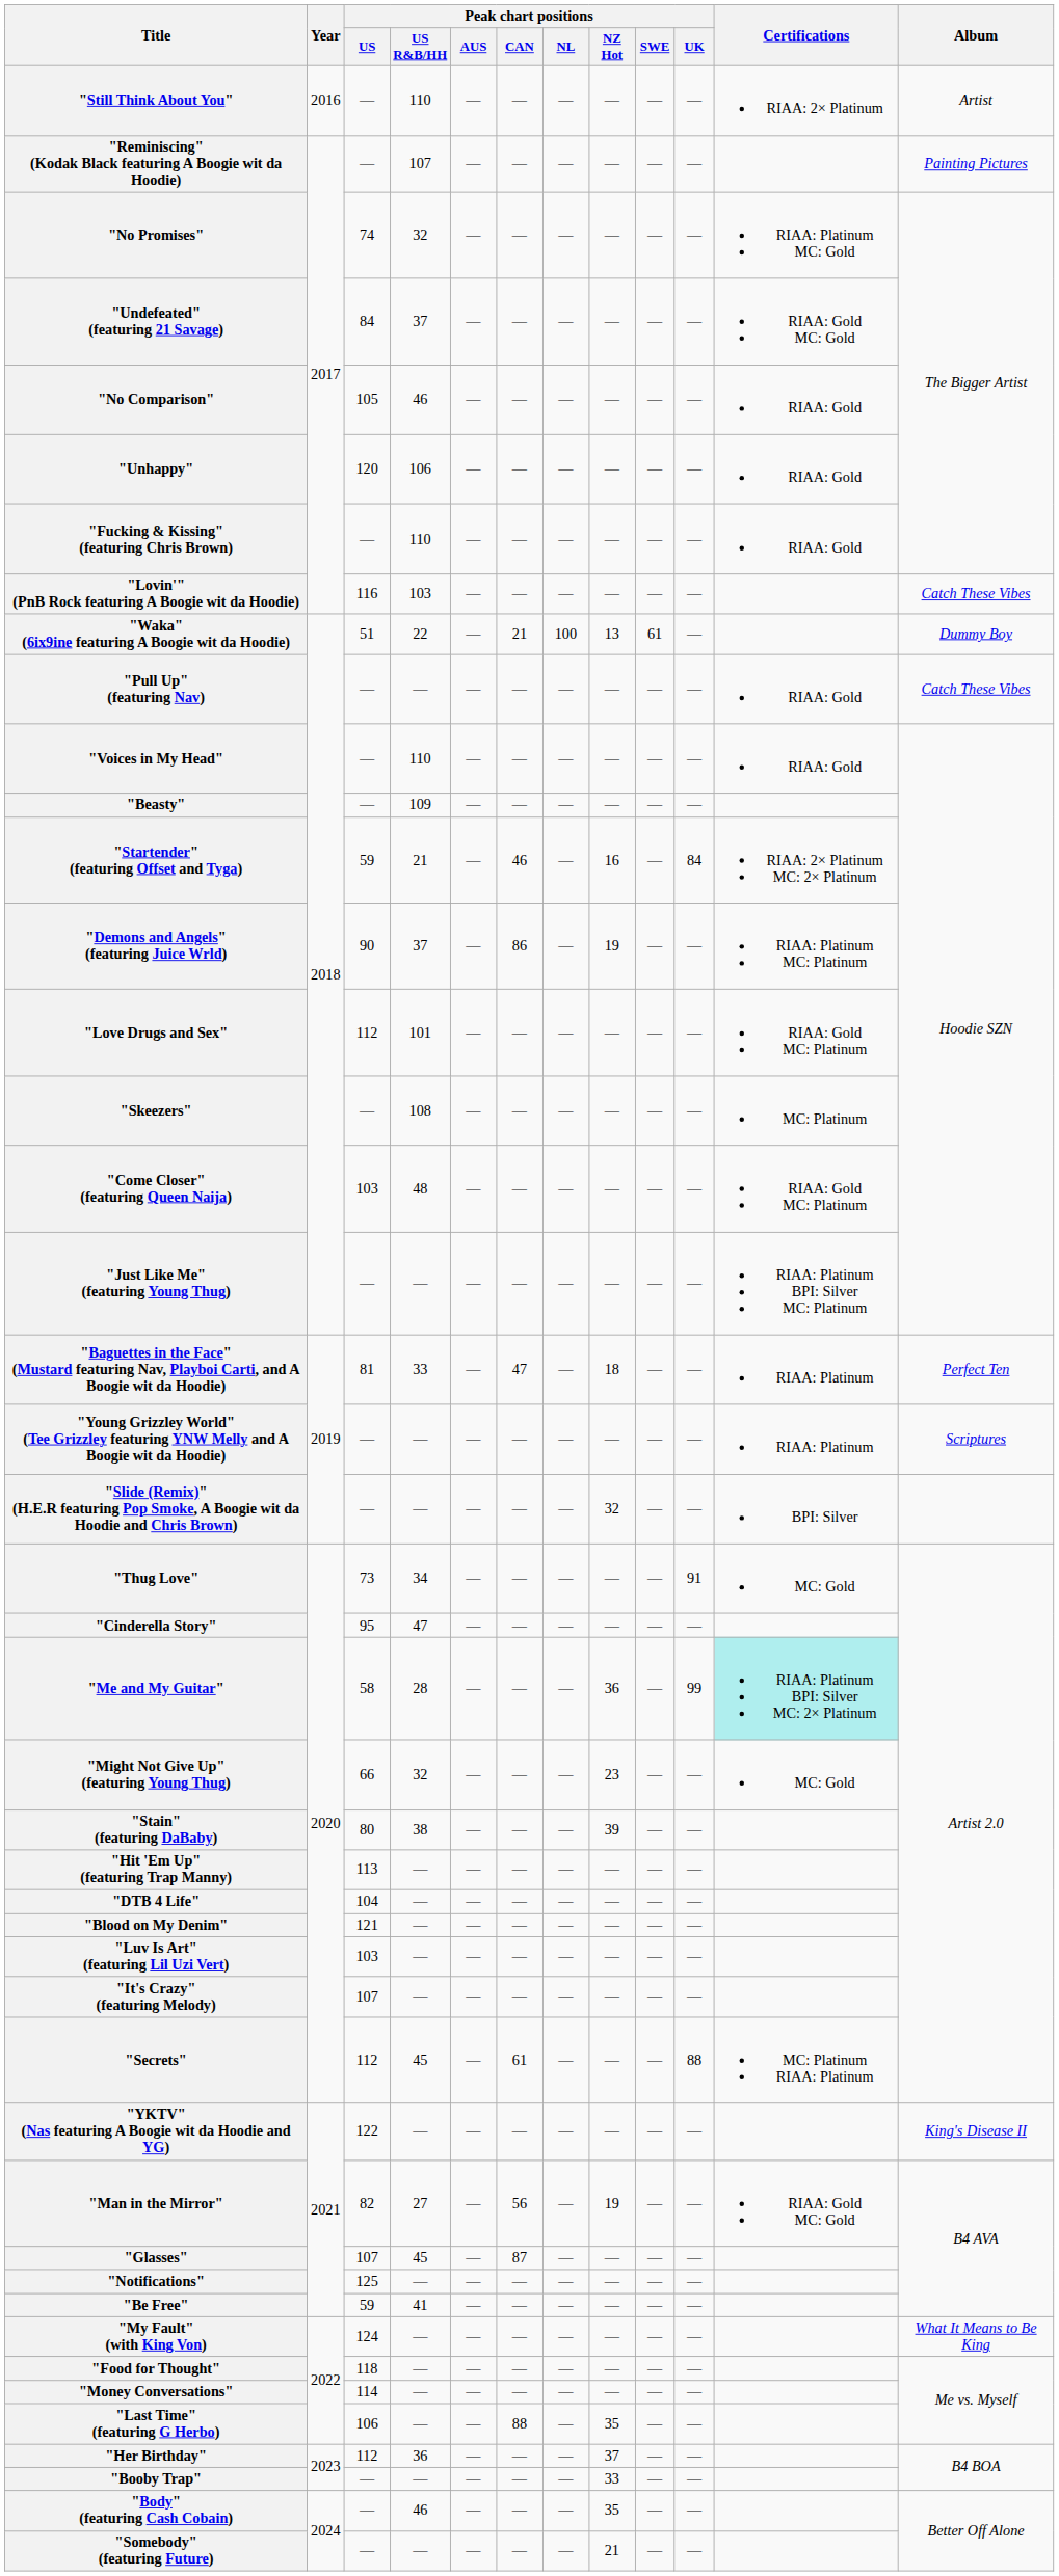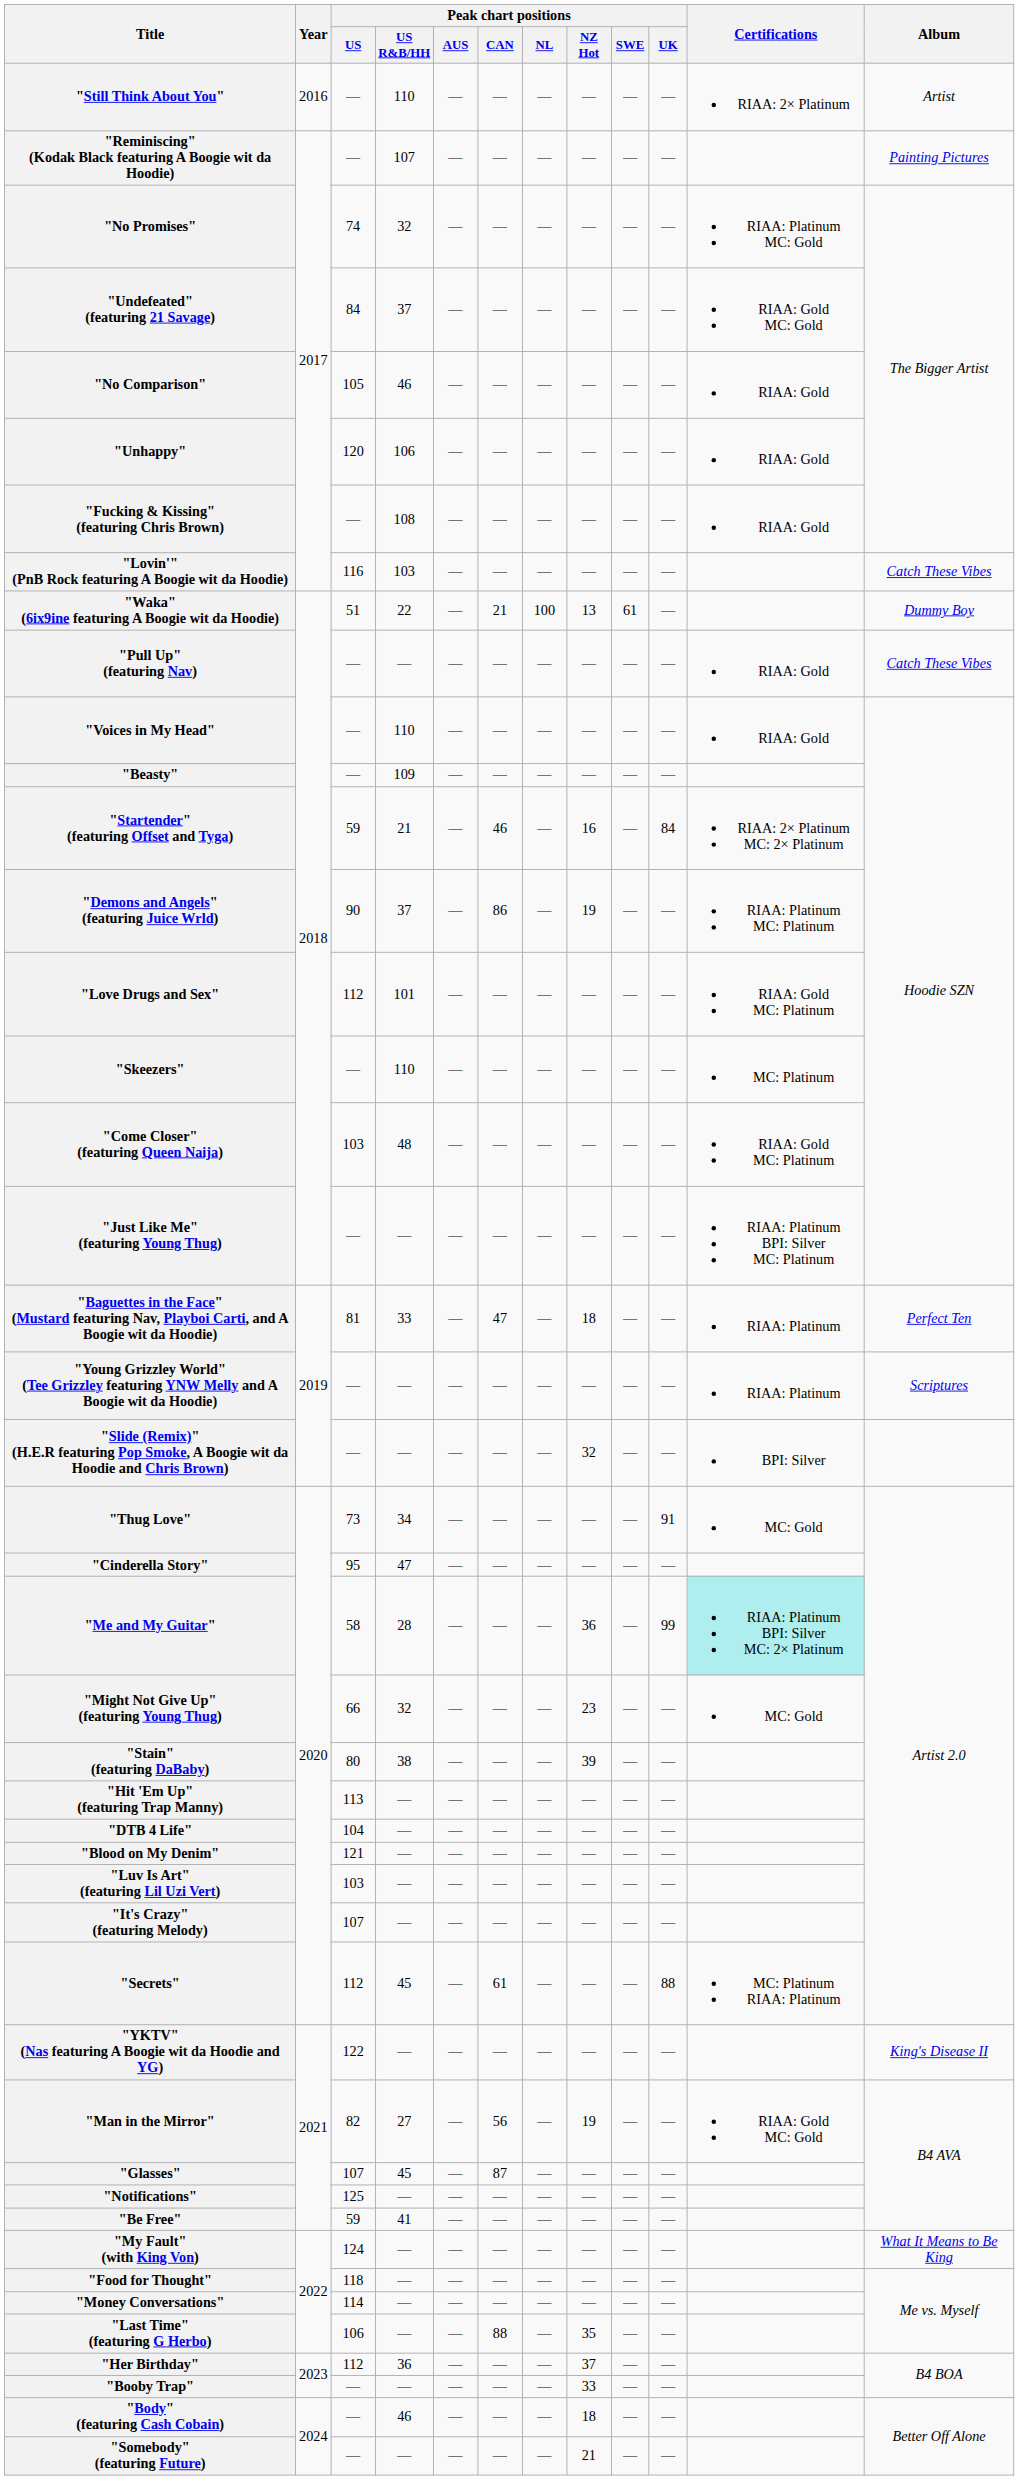 <table class="wikitable plainrowheaders" style="text-align:center;">
 <tr>
 <th scope="col" rowspan="2" style="width:20em;">Title</th>
 <th scope="col" rowspan="2" style="width:1em;">Year</th>
 <th scope="col" colspan="8">Peak chart positions</th>
 <th scope="col" rowspan="2" style="width:12em;"><a href='#'>Certifications</a></th>
 <th scope="col" rowspan="2" style="width:10em;">Album</th>
 </tr>
 <tr>
 <th scope="col" style="width:3em;font-size:90%;"><a href='#'>US</a><br></th>
 <th scope="col" style="width:3em;font-size:90%;"><a href='#'>US<br>R&B/HH</a><br></th>
 <th scope="col" style="width:3em;font-size:90%;"><a href='#'>AUS</a><br></th>
 <th scope="col" style="width:3em;font-size:90%;"><a href='#'>CAN</a><br></th>
 <th scope="col" style="width:3em;font-size:90%;"><a href='#'>NL</a><br></th>
 <th scope="col" style="width:3em;font-size:90%";><a href='#'>NZ<br>Hot</a><br></th>
 <th scope="col" style="width:2.5em;font-size:90%;"><a href='#'>SWE</a><br></th>
 <th scope="col" style="width:2.5em;font-size:90%;"><a href='#'>UK</a><br></th>
 </tr>
 <tr>
 <th scope="row">"<a href='#'>Still Think About You</a>"</th>
 <td>2016</td>
 <td>—</td>
 <td>110</td>
 <td>—</td>
 <td>—</td>
 <td>—</td>
 <td>—</td>
 <td>—</td>
 <td>—</td>
 <td><br><ul><li>RIAA: 2× Platinum</li></ul></td>
 <td><em>Artist</em></td>
 </tr>
 <tr>
 <th scope="row">"Reminiscing"<br><span>(Kodak Black featuring A Boogie wit da Hoodie)</span></th>
 <td rowspan="7">2017</td>
 <td>—</td>
 <td>107</td>
 <td>—</td>
 <td>—</td>
 <td>—</td>
 <td>—</td>
 <td>—</td>
 <td>—</td>
 <td></td>
 <td><em><a href='#'>Painting Pictures</a></em></td>
 </tr>
 <tr>
 <th scope="row">"No Promises"</th>
 <td>74</td>
 <td>32</td>
 <td>—</td>
 <td>—</td>
 <td>—</td>
 <td>—</td>
 <td>—</td>
 <td>—</td>
 <td><br><ul><li>RIAA: Platinum</li><li>MC: Gold</li></ul></td>
 <td rowspan="5"><em>The Bigger Artist</em></td>
 </tr>
 <tr>
 <th scope="row">"Undefeated"<br><span>(featuring <a href='#'>21 Savage</a>)</span></th>
 <td>84</td>
 <td>37</td>
 <td>—</td>
 <td>—</td>
 <td>—</td>
 <td>—</td>
 <td>—</td>
 <td>—</td>
 <td><br><ul><li>RIAA: Gold</li><li>MC: Gold</li></ul></td>
 </tr>
 <tr>
 <th scope="row">"No Comparison"</th>
 <td>105</td>
 <td>46</td>
 <td>—</td>
 <td>—</td>
 <td>—</td>
 <td>—</td>
 <td>—</td>
 <td>—</td>
 <td><br><ul><li>RIAA: Gold</li></ul></td>
 </tr>
 <tr>
 <th scope="row">"Unhappy"</th>
 <td>120</td>
 <td>106</td>
 <td>—</td>
 <td>—</td>
 <td>—</td>
 <td>—</td>
 <td>—</td>
 <td>—</td>
 <td><br><ul><li>RIAA: Gold</li></ul></td>
 </tr>
 <tr>
 <th scope="row">"Fucking & Kissing"<br><span>(featuring Chris Brown)</span></th>
 <td>—</td>
-<td>110</td>
+<td>108</td>
 <td>—</td>
 <td>—</td>
 <td>—</td>
 <td>—</td>
 <td>—</td>
 <td>—</td>
 <td><br><ul><li>RIAA: Gold</li></ul></td>
 </tr>
 <tr>
 <th scope="row">"Lovin'"<br><span>(PnB Rock featuring A Boogie wit da Hoodie)</span></th>
 <td>116</td>
 <td>103</td>
 <td>—</td>
 <td>—</td>
 <td>—</td>
 <td>—</td>
 <td>—</td>
 <td>—</td>
 <td></td>
 <td><em><a href='#'>Catch These Vibes</a></em></td>
 </tr>
 <tr>
 <th scope="row">"Waka"<br><span>(<a href='#'>6ix9ine</a> featuring A Boogie wit da Hoodie)</span></th>
 <td rowspan="10">2018</td>
 <td>51</td>
 <td>22</td>
 <td>—</td>
 <td>21</td>
 <td>100</td>
 <td>13</td>
 <td>61</td>
 <td>—</td>
 <td></td>
 <td><em><a href='#'>Dummy Boy</a></em></td>
 </tr>
 <tr>
 <th scope="row">"Pull Up"<br><span>(featuring <a href='#'>Nav</a>)</span></th>
 <td>—</td>
 <td>—</td>
 <td>—</td>
 <td>—</td>
 <td>—</td>
 <td>—</td>
 <td>—</td>
 <td>—</td>
 <td><br><ul><li>RIAA: Gold</li></ul></td>
 <td><em><a href='#'>Catch These Vibes</a></em></td>
 </tr>
 <tr>
 <th scope="row">"Voices in My Head"</th>
 <td>—</td>
 <td>110</td>
 <td>—</td>
 <td>—</td>
 <td>—</td>
 <td>—</td>
 <td>—</td>
 <td>—</td>
 <td><br><ul><li>RIAA: Gold</li></ul></td>
 <td rowspan="8"><em>Hoodie SZN</em></td>
 </tr>
 <tr>
 <th scope="row">"Beasty"</th>
 <td>—</td>
 <td>109</td>
 <td>—</td>
 <td>—</td>
 <td>—</td>
 <td>—</td>
 <td>—</td>
 <td>—</td>
 <td></td>
 </tr>
 <tr>
 <th scope="row">"<a href='#'>Startender</a>"<br><span>(featuring <a href='#'>Offset</a> and <a href='#'>Tyga</a>)</span></th>
 <td>59</td>
 <td>21</td>
 <td>—</td>
 <td>46</td>
 <td>—</td>
 <td>16</td>
 <td>—</td>
 <td>84</td>
 <td><br><ul><li>RIAA: 2× Platinum</li><li>MC: 2× Platinum</li></ul></td>
 </tr>
 <tr>
 <th scope="row">"<a href='#'>Demons and Angels</a>"<br><span>(featuring <a href='#'>Juice Wrld</a>)</span></th>
 <td>90</td>
 <td>37</td>
 <td>—</td>
 <td>86</td>
 <td>—</td>
 <td>19</td>
 <td>—</td>
 <td>—</td>
 <td><br><ul><li>RIAA: Platinum</li><li>MC: Platinum</li></ul></td>
 </tr>
 <tr>
 <th scope="row">"Love Drugs and Sex"</th>
 <td>112</td>
 <td>101</td>
 <td>—</td>
 <td>—</td>
 <td>—</td>
 <td>—</td>
 <td>—</td>
 <td>—</td>
 <td><br><ul><li>RIAA: Gold</li><li>MC: Platinum</li></ul></td>
 </tr>
 <tr>
 <th scope="row">"Skeezers"</th>
 <td>—</td>
-<td>108</td>
+<td>110</td>
 <td>—</td>
 <td>—</td>
 <td>—</td>
 <td>—</td>
 <td>—</td>
 <td>—</td>
 <td><br><ul><li>MC: Platinum</li></ul></td>
 </tr>
 <tr>
 <th scope="row">"Come Closer"<br><span>(featuring <a href='#'>Queen Naija</a>)</span></th>
 <td>103</td>
 <td>48</td>
 <td>—</td>
 <td>—</td>
 <td>—</td>
 <td>—</td>
 <td>—</td>
 <td>—</td>
 <td><br><ul><li>RIAA: Gold</li><li>MC: Platinum</li></ul></td>
 </tr>
 <tr>
 <th scope="row">"Just Like Me"<br><span>(featuring <a href='#'>Young Thug</a>)</span></th>
 <td>—</td>
 <td>—</td>
 <td>—</td>
 <td>—</td>
 <td>—</td>
 <td>—</td>
 <td>—</td>
 <td>—</td>
 <td><br><ul><li>RIAA: Platinum</li><li>BPI: Silver</li><li>MC: Platinum</li></ul></td>
 </tr>
 <tr>
 <th scope="row">"<a href='#'>Baguettes in the Face</a>"<br><span>(<a href='#'>Mustard</a> featuring Nav, <a href='#'>Playboi Carti</a>, and A Boogie wit da Hoodie)</span></th>
 <td rowspan="3">2019</td>
 <td>81</td>
 <td>33</td>
 <td>—</td>
 <td>47</td>
 <td>—</td>
 <td>18</td>
 <td>—</td>
 <td>—</td>
 <td><br><ul><li>RIAA: Platinum</li></ul></td>
 <td><em><a href='#'>Perfect Ten</a></em></td>
 </tr>
 <tr>
 <th scope="row">"Young Grizzley World"<br><span>(<a href='#'>Tee Grizzley</a> featuring <a href='#'>YNW Melly</a> and A Boogie wit da Hoodie)</span></th>
 <td>—</td>
 <td>—</td>
 <td>—</td>
 <td>—</td>
 <td>—</td>
 <td>—</td>
 <td>—</td>
 <td>—</td>
 <td><br><ul><li>RIAA: Platinum</li></ul></td>
 <td><em><a href='#'>Scriptures</a></em></td>
 </tr>
 <tr>
 <th scope="row">"<a href='#'>Slide (Remix)</a>"<br><span>(H.E.R featuring <a href='#'>Pop Smoke</a>, A Boogie wit da Hoodie and <a href='#'>Chris Brown</a>)</span></th>
 <td>—</td>
 <td>—</td>
 <td>—</td>
 <td>—</td>
 <td>—</td>
 <td>32</td>
 <td>—</td>
 <td>—</td>
 <td><br><ul><li>BPI: Silver</li></ul></td>
 <td></td>
 </tr>
 <tr>
 <th scope="row">"Thug Love"</th>
 <td rowspan="11">2020</td>
 <td>73</td>
 <td>34</td>
 <td>—</td>
 <td>—</td>
 <td>—</td>
 <td>—</td>
 <td>—</td>
 <td>91</td>
 <td><br><ul><li>MC: Gold</li></ul></td>
 <td rowspan="11"><em>Artist 2.0</em></td>
 </tr>
 <tr>
 <th scope="row">"Cinderella Story"</th>
 <td>95</td>
 <td>47</td>
 <td>—</td>
 <td>—</td>
 <td>—</td>
 <td>—</td>
 <td>—</td>
 <td>—</td>
 <td></td>
 </tr>
 <tr>
 <th scope="row">"<a href='#'>Me and My Guitar</a>"</th>
 <td>58</td>
 <td>28</td>
 <td>—</td>
 <td>—</td>
 <td>—</td>
 <td>36</td>
 <td>—</td>
 <td>99</td>
 <td style="background: paleturquoise;"><br><ul><li>RIAA: Platinum</li><li>BPI: Silver</li><li>MC: 2× Platinum</li></ul></td>
 </tr>
 <tr>
 <th scope="row">"Might Not Give Up"<br><span>(featuring <a href='#'>Young Thug</a>)</span></th>
 <td>66</td>
 <td>32</td>
 <td>—</td>
 <td>—</td>
 <td>—</td>
 <td>23</td>
 <td>—</td>
 <td>—</td>
 <td><br><ul><li>MC: Gold</li></ul></td>
 </tr>
 <tr>
 <th scope="row">"Stain"<br><span>(featuring <a href='#'>DaBaby</a>)</span></th>
 <td>80</td>
 <td>38</td>
 <td>—</td>
 <td>—</td>
 <td>—</td>
 <td>39</td>
 <td>—</td>
 <td>—</td>
 <td></td>
 </tr>
 <tr>
 <th scope="row">"Hit 'Em Up"<br><span>(featuring Trap Manny)</span></th>
 <td>113</td>
 <td>—</td>
 <td>—</td>
 <td>—</td>
 <td>—</td>
 <td>—</td>
 <td>—</td>
 <td>—</td>
 <td></td>
 </tr>
 <tr>
 <th scope="row">"DTB 4 Life"</th>
 <td>104</td>
 <td>—</td>
 <td>—</td>
 <td>—</td>
 <td>—</td>
 <td>—</td>
 <td>—</td>
 <td>—</td>
 <td></td>
 </tr>
 <tr>
 <th scope="row">"Blood on My Denim"</th>
 <td>121</td>
 <td>—</td>
 <td>—</td>
 <td>—</td>
 <td>—</td>
 <td>—</td>
 <td>—</td>
 <td>—</td>
 <td></td>
 </tr>
 <tr>
 <th scope="row">"Luv Is Art"<br><span>(featuring <a href='#'>Lil Uzi Vert</a>)</span></th>
 <td>103</td>
 <td>—</td>
 <td>—</td>
 <td>—</td>
 <td>—</td>
 <td>—</td>
 <td>—</td>
 <td>—</td>
 <td></td>
 </tr>
 <tr>
 <th scope="row">"It's Crazy"<br><span>(featuring Melody)</span></th>
 <td>107</td>
 <td>—</td>
 <td>—</td>
 <td>—</td>
 <td>—</td>
 <td>—</td>
 <td>—</td>
 <td>—</td>
 <td></td>
 </tr>
 <tr>
 <th scope="row">"Secrets"</th>
 <td>112</td>
 <td>45</td>
 <td>—</td>
 <td>61</td>
 <td>—</td>
 <td>—</td>
 <td>—</td>
 <td>88</td>
 <td><br><ul><li>MC: Platinum</li><li>RIAA: Platinum</li></ul></td>
 </tr>
 <tr>
 <th scope="row">"YKTV"<br><span>(<a href='#'>Nas</a> featuring A Boogie wit da Hoodie and <a href='#'>YG</a>)</span></th>
 <td rowspan="5">2021</td>
 <td>122</td>
 <td>—</td>
 <td>—</td>
 <td>—</td>
 <td>—</td>
 <td>—</td>
 <td>—</td>
 <td>—</td>
 <td></td>
 <td><em><a href='#'>King's Disease II</a></em></td>
 </tr>
 <tr>
 <th scope="row">"Man in the Mirror"</th>
 <td>82</td>
 <td>27</td>
 <td>—</td>
 <td>56</td>
 <td>—</td>
 <td>19</td>
 <td>—</td>
 <td>—</td>
 <td><br><ul><li>RIAA: Gold</li><li>MC: Gold</li></ul></td>
 <td rowspan="4"><em>B4 AVA</em></td>
 </tr>
 <tr>
 <th scope="row">"Glasses"</th>
 <td>107</td>
 <td>45</td>
 <td>—</td>
 <td>87</td>
 <td>—</td>
 <td>—</td>
 <td>—</td>
 <td>—</td>
 <td></td>
 </tr>
 <tr>
 <th scope="row">"Notifications"</th>
 <td>125</td>
 <td>—</td>
 <td>—</td>
 <td>—</td>
 <td>—</td>
 <td>—</td>
 <td>—</td>
 <td>—</td>
 <td></td>
 </tr>
 <tr>
 <th scope="row">"Be Free"</th>
 <td>59</td>
 <td>41</td>
 <td>—</td>
 <td>—</td>
 <td>—</td>
 <td>—</td>
 <td>—</td>
 <td>—</td>
 <td></td>
 </tr>
 <tr>
 <th scope="row">"My Fault"<br><span>(with <a href='#'>King Von</a>)</span></th>
 <td rowspan="4">2022</td>
 <td>124</td>
 <td>—</td>
 <td>—</td>
 <td>—</td>
 <td>—</td>
 <td>—</td>
 <td>—</td>
 <td>—</td>
 <td></td>
 <td><em><a href='#'>What It Means to Be King</a></em></td>
 </tr>
 <tr>
 <th scope="row">"Food for Thought"</th>
 <td>118</td>
 <td>—</td>
 <td>—</td>
 <td>—</td>
 <td>—</td>
 <td>—</td>
 <td>—</td>
 <td>—</td>
 <td></td>
 <td rowspan="3"><em>Me vs. Myself</em></td>
 </tr>
 <tr>
 <th scope="row">"Money Conversations"</th>
 <td>114</td>
 <td>—</td>
 <td>—</td>
 <td>—</td>
 <td>—</td>
 <td>—</td>
 <td>—</td>
 <td>—</td>
 <td></td>
 </tr>
 <tr>
 <th scope="row">"Last Time"<br><span>(featuring <a href='#'>G Herbo</a>)</span></th>
 <td>106</td>
 <td>—</td>
 <td>—</td>
 <td>88</td>
 <td>—</td>
 <td>35</td>
 <td>—</td>
 <td>—</td>
 <td></td>
 </tr>
 <tr>
 <th scope="row">"Her Birthday"</th>
 <td rowspan="2">2023</td>
 <td>112</td>
 <td>36</td>
 <td>—</td>
 <td>—</td>
 <td>—</td>
 <td>37</td>
 <td>—</td>
 <td>—</td>
 <td></td>
 <td rowspan="2"><em>B4 BOA</em></td>
 </tr>
 <tr>
 <th scope="row">"Booby Trap"</th>
 <td>—</td>
 <td>—</td>
 <td>—</td>
 <td>—</td>
 <td>—</td>
 <td>33</td>
 <td>—</td>
 <td>—</td>
 <td></td>
 </tr>
 <tr>
 <th scope="row">"<a href='#'>Body</a>"<br><span>(featuring <a href='#'>Cash Cobain</a>)</span></th>
 <td rowspan="2">2024</td>
 <td>—</td>
 <td>46</td>
 <td>—</td>
 <td>—</td>
 <td>—</td>
-<td>35</td>
+<td>18</td>
 <td>—</td>
 <td>—</td>
 <td></td>
 <td rowspan="2"><em>Better Off Alone</em></td>
 </tr>
 <tr>
 <th scope="row">"Somebody"<br><span>(featuring <a href='#'>Future</a>)</span></th>
 <td>—</td>
 <td>—</td>
 <td>—</td>
 <td>—</td>
 <td>—</td>
 <td>21</td>
 <td>—</td>
 <td>—</td>
 <td></td>
 </tr>
 </table>
